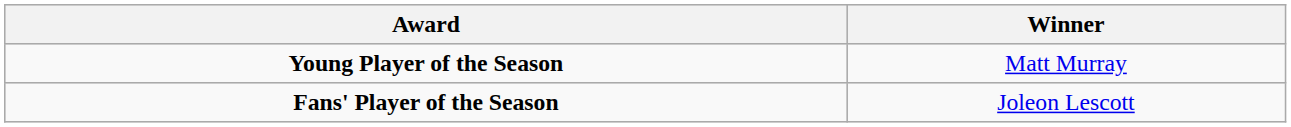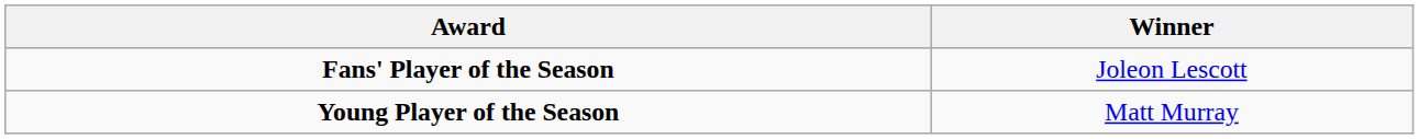 <table class="wikitable" style="text-align:center; font-size:95%;width:65%; text-align:left">
 <tr>
 <th><strong>Award</strong></th>
 <th><strong>Winner</strong></th>
 </tr>
 <tr --->
+<td align="center"><strong>Fans' Player of the Season</strong></td>
+<td align="center"><a href='#'>Joleon Lescott</a></td>
+</tr>
+<tr --->
 <td align="center"><strong>Young Player of the Season</strong></td>
 <td align="center"><a href='#'>Matt Murray</a></td>
 </tr>
-<tr --->
-<td align="center"><strong>Fans' Player of the Season</strong></td>
-<td align="center"><a href='#'>Joleon Lescott</a></td>
-</tr>
 </table>
